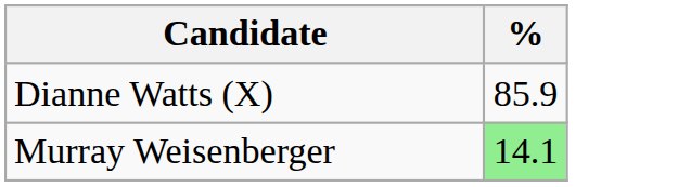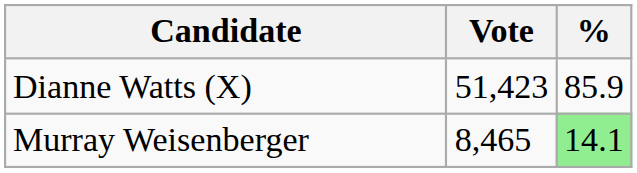 <table class="wikitable">
 <tr>
 <th bgcolor="#DDDDFF" width="200px">Candidate</th>
+<th bgcolor="#DDDDFF">Vote</th>
 <th bgcolor="#DDDDFF">%</th>
 </tr>
 <tr>
 <td>Dianne Watts (X)</td>
+<td>51,423</td>
 <td>85.9</td>
 </tr>
 <tr>
 <td>Murray Weisenberger</td>
+<td>8,465</td>
 <td style="background: lightgreen;">14.1</td>
 </tr>
 </table>
